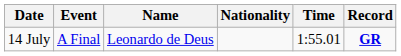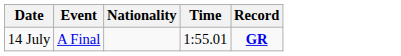 <table class="wikitable" style=text-align:center>
 <tr>
 <th>Date</th>
 <th>Event</th>
-<th>Name</th>
 <th>Nationality</th>
 <th>Time</th>
 <th>Record</th>
 </tr>
 <tr>
 <td>14 July</td>
 <td><a href='#'>A Final</a></td>
-<td align=left><a href='#'>Leonardo de Deus</a></td>
 <td align=left></td>
 <td>1:55.01</td>
 <td><strong><a href='#'>GR</a></strong></td>
 </tr>
 </table>
